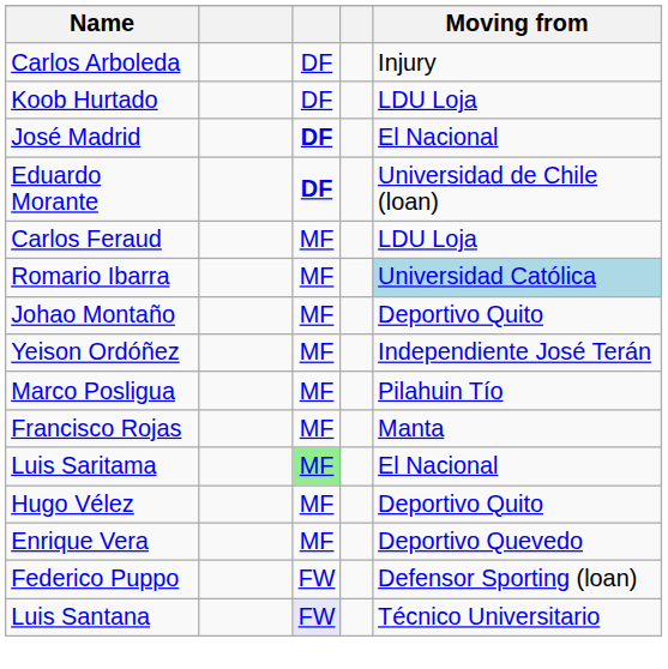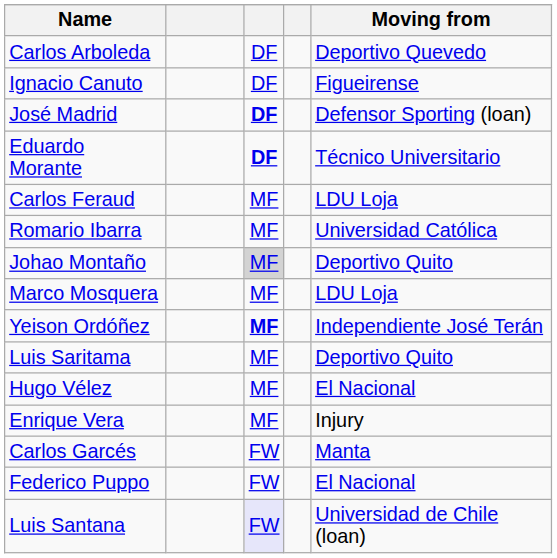 <table class="wikitable" style="text-align: center; width:50%">
 <tr>
 </tr>
 <tr>
 <th width=30% align="center">Name</th>
 <th width=15% align="center"></th>
 <th width=5% align="center"></th>
 <th width=5% align="center"></th>
 <th width=45% align="center">Moving from</th>
 </tr>
 <tr>
 <td align=left><a href='#'>Carlos Arboleda</a></td>
 <td></td>
 <td><a href='#'>DF</a></td>
 <td></td>
-<td align=left>Injury</td>
+<td align=left><a href='#'>Deportivo Quevedo</a> </td>
 </tr>
 <tr>
-<td align=left><a href='#'>Koob Hurtado</a></td>
+<td align=left><a href='#'>Ignacio Canuto</a></td>
 <td></td>
 <td><a href='#'>DF</a></td>
 <td></td>
-<td align=left><a href='#'>LDU Loja</a> </td>
+<td align=left><a href='#'>Figueirense</a> </td>
 </tr>
 <tr>
 <td align=left><a href='#'>José Madrid</a></td>
 <td></td>
 <td><strong><a href='#'>DF</a></strong></td>
 <td></td>
-<td align=left><a href='#'>El Nacional</a> </td>
+<td align=left><a href='#'>Defensor Sporting</a>  (loan)</td>
 </tr>
 <tr>
 <td align=left><a href='#'>Eduardo Morante</a></td>
 <td></td>
 <td><strong><a href='#'>DF</a></strong></td>
 <td></td>
-<td align=left><a href='#'>Universidad de Chile</a>  (loan)</td>
+<td align=left><a href='#'>Técnico Universitario</a> </td>
 </tr>
 <tr>
 <td align=left><a href='#'>Carlos Feraud</a></td>
 <td></td>
 <td><a href='#'>MF</a></td>
 <td></td>
 <td align=left><a href='#'>LDU Loja</a> </td>
 </tr>
 <tr>
 <td align=left><a href='#'>Romario Ibarra</a></td>
 <td></td>
 <td><a href='#'>MF</a></td>
 <td></td>
-<td align=left style="background: lightblue;"><a href='#'>Universidad Católica</a> </td>
+<td align=left><a href='#'>Universidad Católica</a> </td>
 </tr>
 <tr>
 <td align=left><a href='#'>Johao Montaño</a></td>
+<td></td>
+<td style="background: lightgrey;"><a href='#'>MF</a></td>
+<td></td>
+<td align=left><a href='#'>Deportivo Quito</a> </td>
+</tr>
+<tr>
+<td align=left><a href='#'>Marco Mosquera</a></td>
+<td></td>
+<td><a href='#'>MF</a></td>
+<td></td>
+<td align=left><a href='#'>LDU Loja</a> </td>
+</tr>
+<tr>
+<td align=left><a href='#'>Yeison Ordóñez</a></td>
+<td></td>
+<td><strong><a href='#'>MF</a></strong></td>
+<td></td>
+<td align=left><a href='#'>Independiente José Terán</a> </td>
+</tr>
+<tr>
+<td align=left><a href='#'>Luis Saritama</a></td>
 <td></td>
 <td><a href='#'>MF</a></td>
 <td></td>
 <td align=left><a href='#'>Deportivo Quito</a> </td>
 </tr>
 <tr>
-<td align=left><a href='#'>Yeison Ordóñez</a></td>
-<td></td>
-<td><a href='#'>MF</a></td>
-<td></td>
-<td align=left><a href='#'>Independiente José Terán</a> </td>
-</tr>
-<tr>
-<td align=left><a href='#'>Marco Posligua</a></td>
-<td></td>
-<td><a href='#'>MF</a></td>
-<td></td>
-<td align=left><a href='#'>Pilahuin Tío</a> </td>
-</tr>
-<tr>
-<td align=left><a href='#'>Francisco Rojas</a></td>
-<td></td>
-<td><a href='#'>MF</a></td>
-<td></td>
-<td align=left><a href='#'>Manta</a> </td>
-</tr>
-<tr>
-<td align=left><a href='#'>Luis Saritama</a></td>
-<td></td>
-<td style="background: lightgreen;"><a href='#'>MF</a></td>
-<td></td>
-<td align=left><a href='#'>El Nacional</a> </td>
-</tr>
-<tr>
 <td align=left><a href='#'>Hugo Vélez</a></td>
 <td></td>
 <td><a href='#'>MF</a></td>
 <td></td>
-<td align=left><a href='#'>Deportivo Quito</a> </td>
+<td align=left><a href='#'>El Nacional</a> </td>
 </tr>
 <tr>
 <td align=left><a href='#'>Enrique Vera</a></td>
 <td></td>
 <td><a href='#'>MF</a></td>
 <td></td>
-<td align=left><a href='#'>Deportivo Quevedo</a> </td>
+<td align=left>Injury</td>
+</tr>
+<tr>
+<td align=left><a href='#'>Carlos Garcés</a></td>
+<td></td>
+<td><a href='#'>FW</a></td>
+<td></td>
+<td align=left><a href='#'>Manta</a> </td>
 </tr>
 <tr>
 <td align=left><a href='#'>Federico Puppo</a></td>
 <td></td>
 <td><a href='#'>FW</a></td>
 <td></td>
-<td align=left><a href='#'>Defensor Sporting</a>  (loan)</td>
+<td align=left><a href='#'>El Nacional</a> </td>
 </tr>
 <tr>
 <td align=left><a href='#'>Luis Santana</a></td>
 <td></td>
 <td style="background: lavender;"><a href='#'>FW</a></td>
 <td></td>
-<td align=left><a href='#'>Técnico Universitario</a> </td>
+<td align=left><a href='#'>Universidad de Chile</a>  (loan)</td>
 </tr>
 </table>
